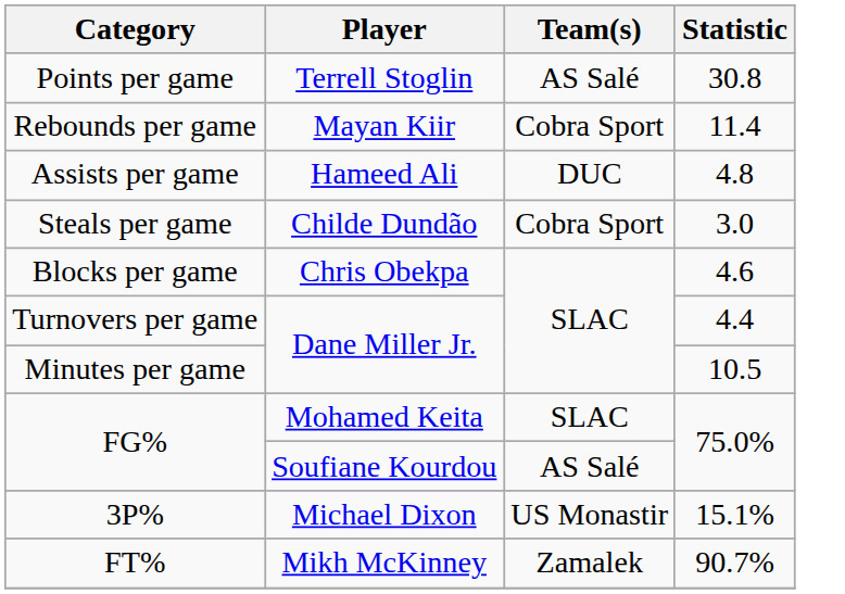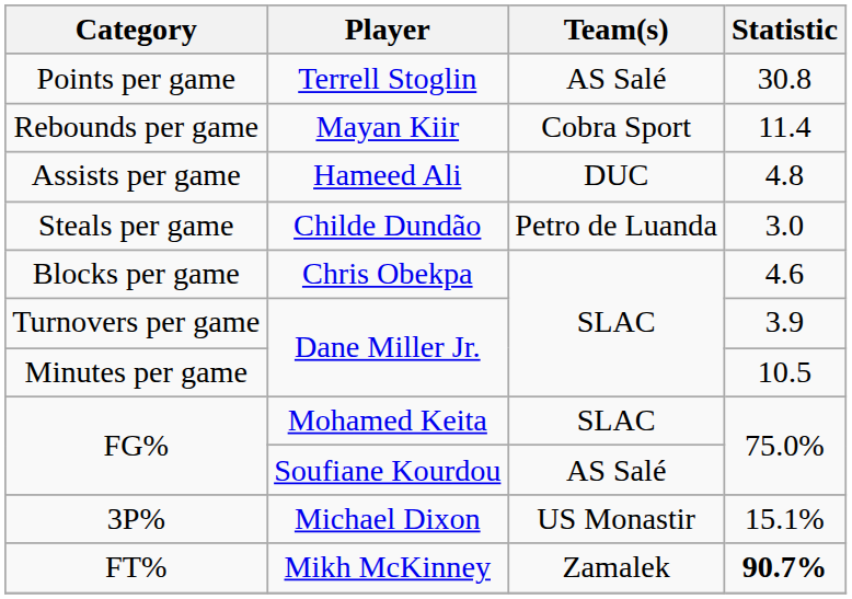 <table class="wikitable" style="text-align:center">
 <tr>
 <th>Category</th>
 <th>Player</th>
 <th>Team(s)</th>
 <th>Statistic</th>
 </tr>
 <tr>
 <td>Points per game</td>
 <td><a href='#'>Terrell Stoglin</a></td>
 <td>AS Salé</td>
 <td>30.8</td>
 </tr>
 <tr>
 <td>Rebounds per game</td>
 <td><a href='#'>Mayan Kiir</a></td>
 <td>Cobra Sport</td>
 <td>11.4</td>
 </tr>
 <tr>
 <td>Assists per game</td>
 <td><a href='#'>Hameed Ali</a></td>
 <td>DUC</td>
 <td>4.8</td>
 </tr>
 <tr>
 <td>Steals per game</td>
 <td><a href='#'>Childe Dundão</a></td>
-<td>Cobra Sport</td>
+<td>Petro de Luanda</td>
 <td>3.0</td>
 </tr>
 <tr>
 <td>Blocks per game</td>
 <td><a href='#'>Chris Obekpa</a></td>
 <td rowspan=3>SLAC</td>
 <td>4.6</td>
 </tr>
 <tr>
 <td>Turnovers per game</td>
 <td rowspan=2><a href='#'>Dane Miller Jr.</a></td>
-<td>4.4</td>
+<td>3.9</td>
 </tr>
 <tr>
 <td>Minutes per game</td>
 <td>10.5</td>
 </tr>
 <tr>
 <td rowspan=2>FG%</td>
 <td><a href='#'>Mohamed Keita</a></td>
 <td>SLAC</td>
 <td rowspan=2>75.0%</td>
 </tr>
 <tr>
 <td><a href='#'>Soufiane Kourdou</a></td>
 <td>AS Salé</td>
 </tr>
 <tr>
 <td>3P%</td>
 <td><a href='#'>Michael Dixon</a></td>
 <td>US Monastir</td>
 <td>15.1%</td>
 </tr>
 <tr>
 <td>FT%</td>
 <td><a href='#'>Mikh McKinney</a></td>
 <td>Zamalek</td>
-<td>90.7%</td>
+<td><strong>90.7%</strong></td>
 </tr>
 <tr>
 </tr>
 </table>
